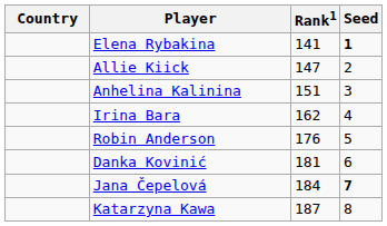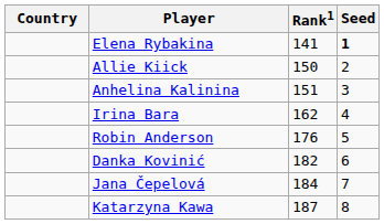 <table class="sortable wikitable">
 <tr>
 <th width="70">Country</th>
 <th width="175">Player</th>
 <th>Rank<sup>1</sup></th>
 <th>Seed</th>
 </tr>
 <tr>
 <td></td>
 <td><a href='#'>Elena Rybakina</a></td>
 <td>141</td>
 <td><strong>1</strong></td>
 </tr>
 <tr>
 <td></td>
 <td><a href='#'>Allie Kiick</a></td>
-<td>147</td>
+<td>150</td>
 <td>2</td>
 </tr>
 <tr>
 <td></td>
 <td><a href='#'>Anhelina Kalinina</a></td>
 <td>151</td>
 <td>3</td>
 </tr>
 <tr>
 <td></td>
 <td><a href='#'>Irina Bara</a></td>
 <td>162</td>
 <td>4</td>
 </tr>
 <tr>
 <td></td>
 <td><a href='#'>Robin Anderson</a></td>
 <td>176</td>
 <td>5</td>
 </tr>
 <tr>
 <td></td>
 <td><a href='#'>Danka Kovinić</a></td>
-<td>181</td>
+<td>182</td>
 <td>6</td>
 </tr>
 <tr>
 <td></td>
 <td><a href='#'>Jana Čepelová</a></td>
 <td>184</td>
-<td><strong>7</strong></td>
+<td>7</td>
 </tr>
 <tr>
 <td></td>
 <td><a href='#'>Katarzyna Kawa</a></td>
 <td>187</td>
 <td>8</td>
 </tr>
 </table>
